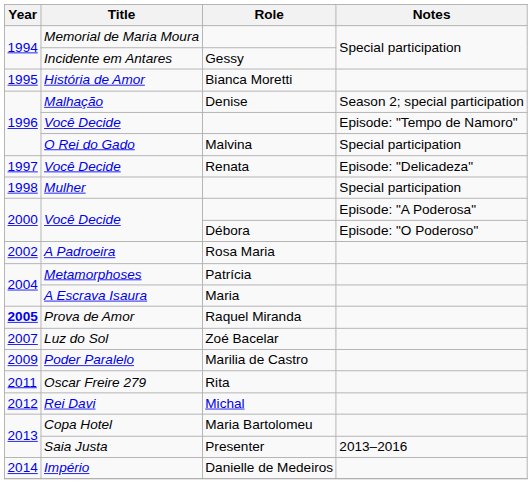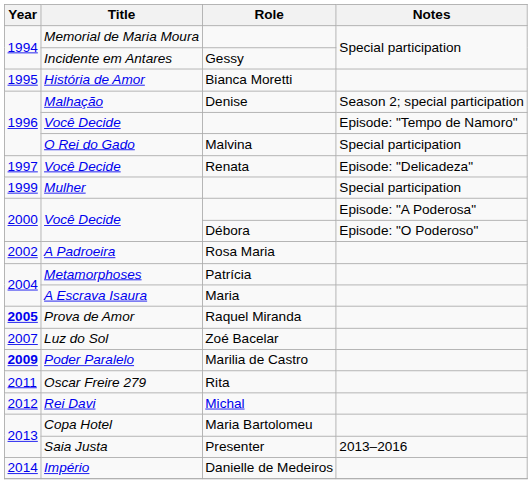 <table class="wikitable">
 <tr>
 <th>Year</th>
 <th>Title</th>
 <th>Role</th>
 <th>Notes</th>
 </tr>
 <tr>
 <td rowspan="2"><a href='#'>1994</a></td>
 <td><em>Memorial de Maria Moura</em></td>
 <td></td>
 <td rowspan="2">Special participation</td>
 </tr>
 <tr>
 <td><em>Incidente em Antares</em></td>
 <td>Gessy</td>
 </tr>
 <tr>
 <td><a href='#'>1995</a></td>
 <td><em><a href='#'>História de Amor</a></em></td>
 <td>Bianca Moretti</td>
 <td></td>
 </tr>
 <tr>
 <td rowspan="3"><a href='#'>1996</a></td>
 <td><em><a href='#'>Malhação</a></em></td>
 <td>Denise</td>
 <td>Season 2; special participation</td>
 </tr>
 <tr>
 <td><em><a href='#'>Você Decide</a></em></td>
 <td></td>
 <td>Episode: "Tempo de Namoro"</td>
 </tr>
 <tr>
 <td><em><a href='#'>O Rei do Gado</a></em></td>
 <td>Malvina</td>
 <td>Special participation</td>
 </tr>
 <tr>
 <td><a href='#'>1997</a></td>
 <td><em><a href='#'>Você Decide</a></em></td>
 <td>Renata</td>
 <td>Episode: "Delicadeza"</td>
 </tr>
 <tr>
-<td><a href='#'>1998</a></td>
+<td><a href='#'>1999</a></td>
 <td><em><a href='#'>Mulher</a></em></td>
 <td></td>
 <td>Special participation</td>
 </tr>
 <tr>
 <td rowspan="2"><a href='#'>2000</a></td>
 <td rowspan="2"><em><a href='#'>Você Decide</a></em></td>
 <td></td>
 <td>Episode: "A Poderosa"</td>
 </tr>
 <tr>
 <td>Débora</td>
 <td>Episode: "O Poderoso"</td>
 </tr>
 <tr>
 <td><a href='#'>2002</a></td>
 <td><em><a href='#'>A Padroeira</a></em></td>
 <td>Rosa Maria</td>
 <td></td>
 </tr>
 <tr>
 <td rowspan="2"><a href='#'>2004</a></td>
 <td><em><a href='#'>Metamorphoses</a></em></td>
 <td>Patrícia</td>
 <td></td>
 </tr>
 <tr>
 <td><em><a href='#'>A Escrava Isaura</a></em></td>
 <td>Maria</td>
 <td></td>
 </tr>
 <tr>
 <td><strong><a href='#'>2005</a></strong></td>
 <td><em>Prova de Amor</em></td>
 <td>Raquel Miranda</td>
 <td></td>
 </tr>
 <tr>
 <td><a href='#'>2007</a></td>
 <td><em>Luz do Sol</em></td>
 <td>Zoé Bacelar</td>
 <td></td>
 </tr>
 <tr>
-<td><a href='#'>2009</a></td>
+<td><strong><a href='#'>2009</a></strong></td>
 <td><em><a href='#'>Poder Paralelo</a></em></td>
 <td>Marilia de Castro</td>
 <td></td>
 </tr>
 <tr>
 <td><a href='#'>2011</a></td>
 <td><em>Oscar Freire 279</em></td>
 <td>Rita</td>
 <td></td>
 </tr>
 <tr>
 <td><a href='#'>2012</a></td>
 <td><em><a href='#'>Rei Davi</a></em></td>
 <td><a href='#'>Michal</a></td>
 <td></td>
 </tr>
 <tr>
 <td rowspan="2"><a href='#'>2013</a></td>
 <td><em>Copa Hotel</em></td>
 <td>Maria Bartolomeu</td>
 <td></td>
 </tr>
 <tr>
 <td><em>Saia Justa</em></td>
 <td>Presenter</td>
 <td>2013–2016</td>
 </tr>
 <tr>
 <td><a href='#'>2014</a></td>
 <td><em><a href='#'>Império</a></em></td>
 <td>Danielle de Medeiros</td>
 <td></td>
 </tr>
 <tr>
 </tr>
 </table>
